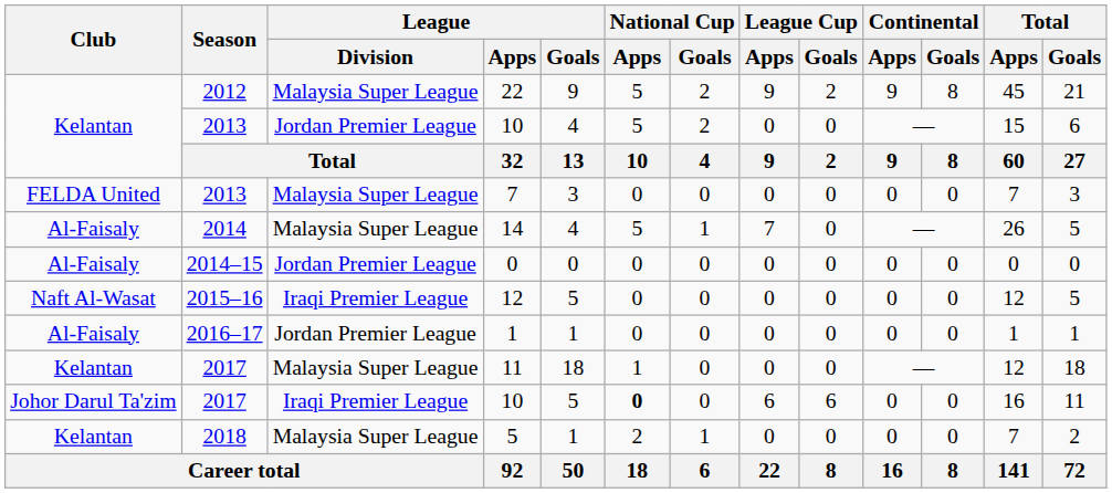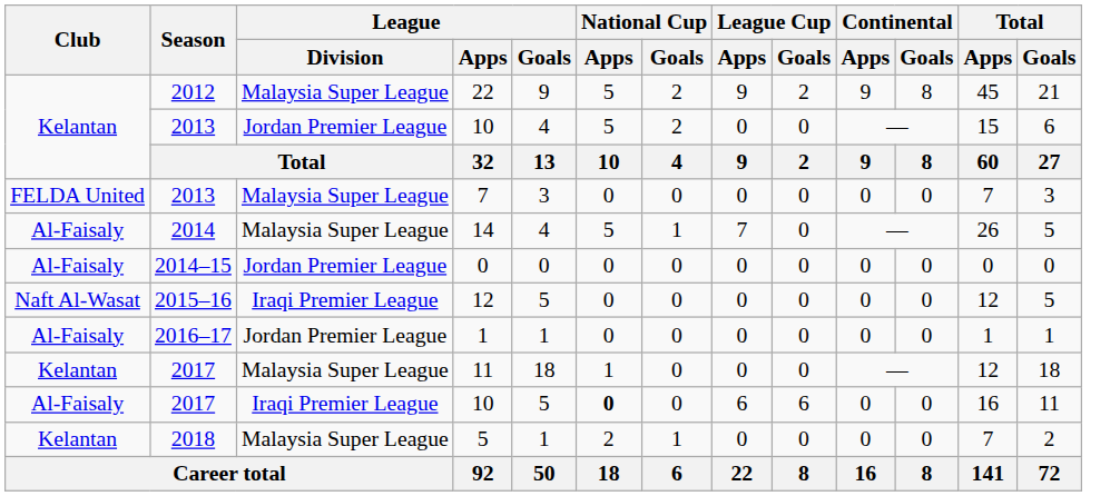 <table class=wikitable style="text-align:center">
 <tr>
 <th rowspan=2>Club</th>
 <th rowspan=2>Season</th>
 <th colspan=3>League</th>
 <th colspan=2>National Cup</th>
 <th colspan=2>League Cup</th>
 <th colspan=2>Continental</th>
 <th colspan=2>Total</th>
 </tr>
 <tr>
 <th>Division</th>
 <th>Apps</th>
 <th>Goals</th>
 <th>Apps</th>
 <th>Goals</th>
 <th>Apps</th>
 <th>Goals</th>
 <th>Apps</th>
 <th>Goals</th>
 <th>Apps</th>
 <th>Goals</th>
 </tr>
 <tr>
 <td rowspan="3"><a href='#'>Kelantan</a></td>
 <td><a href='#'>2012</a></td>
 <td><a href='#'>Malaysia Super League</a></td>
 <td>22</td>
 <td>9</td>
 <td>5</td>
 <td>2</td>
 <td>9</td>
 <td>2</td>
 <td>9</td>
 <td>8</td>
 <td>45</td>
 <td>21</td>
 </tr>
 <tr>
 <td><a href='#'>2013</a></td>
 <td><a href='#'>Jordan Premier League</a></td>
 <td>10</td>
 <td>4</td>
 <td>5</td>
 <td>2</td>
 <td>0</td>
 <td>0</td>
 <td colspan="2">—</td>
 <td>15</td>
 <td>6</td>
 </tr>
 <tr>
 <th colspan=2>Total</th>
 <th>32</th>
 <th>13</th>
 <th>10</th>
 <th>4</th>
 <th>9</th>
 <th>2</th>
 <th>9</th>
 <th>8</th>
 <th>60</th>
 <th>27</th>
 </tr>
 <tr>
 <td><a href='#'>FELDA United</a></td>
 <td><a href='#'>2013</a></td>
 <td><a href='#'>Malaysia Super League</a></td>
 <td>7</td>
 <td>3</td>
 <td>0</td>
 <td>0</td>
 <td>0</td>
 <td>0</td>
 <td>0</td>
 <td>0</td>
 <td>7</td>
 <td>3</td>
 </tr>
 <tr>
 <td><a href='#'>Al-Faisaly</a></td>
 <td><a href='#'>2014</a></td>
 <td>Malaysia Super League</td>
 <td>14</td>
 <td>4</td>
 <td>5</td>
 <td>1</td>
 <td>7</td>
 <td>0</td>
 <td colspan="2">—</td>
 <td>26</td>
 <td>5</td>
 </tr>
 <tr>
 <td><a href='#'>Al-Faisaly</a></td>
 <td><a href='#'>2014–15</a></td>
 <td><a href='#'>Jordan Premier League</a></td>
 <td>0</td>
 <td>0</td>
 <td>0</td>
 <td>0</td>
 <td>0</td>
 <td>0</td>
 <td>0</td>
 <td>0</td>
 <td>0</td>
 <td>0</td>
 </tr>
 <tr>
 <td><a href='#'>Naft Al-Wasat</a></td>
 <td><a href='#'>2015–16</a></td>
 <td><a href='#'>Iraqi Premier League</a></td>
 <td>12</td>
 <td>5</td>
 <td>0</td>
 <td>0</td>
 <td>0</td>
 <td>0</td>
 <td>0</td>
 <td>0</td>
 <td>12</td>
 <td>5</td>
 </tr>
 <tr>
 <td><a href='#'>Al-Faisaly</a></td>
 <td><a href='#'>2016–17</a></td>
 <td>Jordan Premier League</td>
 <td>1</td>
 <td>1</td>
 <td>0</td>
 <td>0</td>
 <td>0</td>
 <td>0</td>
 <td>0</td>
 <td>0</td>
 <td>1</td>
 <td>1</td>
 </tr>
 <tr>
 <td><a href='#'>Kelantan</a></td>
 <td><a href='#'>2017</a></td>
 <td>Malaysia Super League</td>
 <td>11</td>
 <td>18</td>
 <td>1</td>
 <td>0</td>
 <td>0</td>
 <td>0</td>
 <td colspan="2">—</td>
 <td>12</td>
 <td>18</td>
 </tr>
 <tr>
-<td><a href='#'>Johor Darul Ta'zim</a></td>
+<td><a href='#'>Al-Faisaly</a></td>
 <td><a href='#'>2017</a></td>
 <td><a href='#'>Iraqi Premier League</a></td>
 <td>10</td>
 <td>5</td>
 <td><strong>0</strong></td>
 <td>0</td>
 <td>6</td>
 <td>6</td>
 <td>0</td>
 <td>0</td>
 <td>16</td>
 <td>11</td>
 </tr>
 <tr>
 <td><a href='#'>Kelantan</a></td>
 <td><a href='#'>2018</a></td>
 <td>Malaysia Super League</td>
 <td>5</td>
 <td>1</td>
 <td>2</td>
 <td>1</td>
 <td>0</td>
 <td>0</td>
 <td>0</td>
 <td>0</td>
 <td>7</td>
 <td>2</td>
 </tr>
 <tr>
 <th colspan=3>Career total</th>
 <th>92</th>
 <th>50</th>
 <th>18</th>
 <th>6</th>
 <th>22</th>
 <th>8</th>
 <th>16</th>
 <th>8</th>
 <th>141</th>
 <th>72</th>
 </tr>
 </table>
